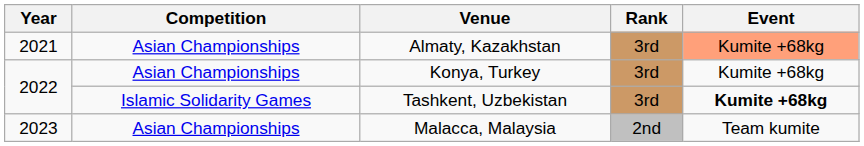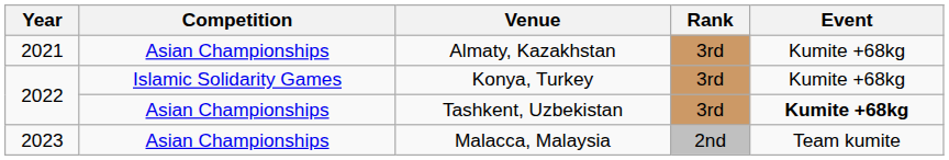 <table class="wikitable sortable" width=45% style="font-size:90%; text-align:center;">
 <tr>
 <th>Year</th>
 <th>Competition</th>
 <th>Venue</th>
 <th>Rank</th>
 <th>Event</th>
 </tr>
 <tr>
 <td>2021</td>
 <td><a href='#'>Asian Championships</a></td>
 <td>Almaty, Kazakhstan</td>
 <td bgcolor="cc9966">3rd</td>
-<td style="background: lightsalmon;">Kumite +68kg</td>
+<td>Kumite +68kg</td>
 </tr>
 <tr>
 <td rowspan=2>2022</td>
-<td><a href='#'>Asian Championships</a></td>
+<td><a href='#'>Islamic Solidarity Games</a></td>
 <td>Konya, Turkey</td>
 <td bgcolor="cc9966">3rd</td>
 <td>Kumite +68kg</td>
 </tr>
 <tr>
-<td><a href='#'>Islamic Solidarity Games</a></td>
+<td><a href='#'>Asian Championships</a></td>
 <td>Tashkent, Uzbekistan</td>
 <td bgcolor="cc9966">3rd</td>
 <td><strong>Kumite +68kg</strong></td>
 </tr>
 <tr>
 <td>2023</td>
 <td><a href='#'>Asian Championships</a></td>
 <td>Malacca, Malaysia</td>
 <td bgcolor="silver">2nd</td>
 <td>Team kumite</td>
 </tr>
 </table>
